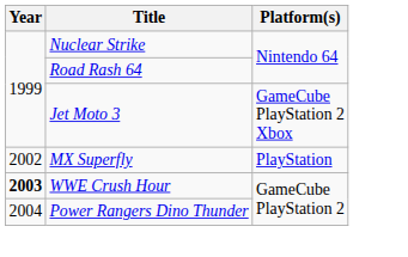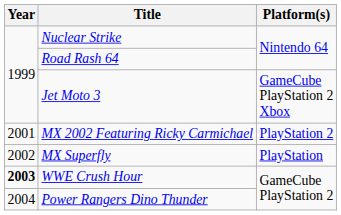 <table class="wikitable sortable">
 <tr>
 <th>Year</th>
 <th>Title</th>
 <th>Platform(s)</th>
 </tr>
 <tr>
 <td rowspan="3">1999</td>
 <td><em><a href='#'>Nuclear Strike</a></em></td>
 <td rowspan="2"><a href='#'>Nintendo 64</a></td>
 </tr>
 <tr>
 <td><em><a href='#'>Road Rash 64</a></em></td>
 </tr>
 <tr>
 <td><em><a href='#'>Jet Moto 3</a></em></td>
 <td><a href='#'>GameCube</a><br>PlayStation 2<br><a href='#'>Xbox</a></td>
 </tr>
 <tr>
+<td>2001</td>
+<td><em><a href='#'>MX 2002 Featuring Ricky Carmichael</a></em></td>
+<td><a href='#'>PlayStation 2</a></td>
+</tr>
+<tr>
 <td>2002</td>
 <td><em><a href='#'>MX Superfly</a></em></td>
 <td><a href='#'>PlayStation</a></td>
 </tr>
 <tr>
 <td><strong>2003</strong></td>
 <td><em><a href='#'>WWE Crush Hour</a></em></td>
 <td rowspan="2">GameCube<br>PlayStation 2</td>
 </tr>
 <tr>
 <td>2004</td>
 <td><em><a href='#'>Power Rangers Dino Thunder</a></em></td>
 </tr>
 </table>
